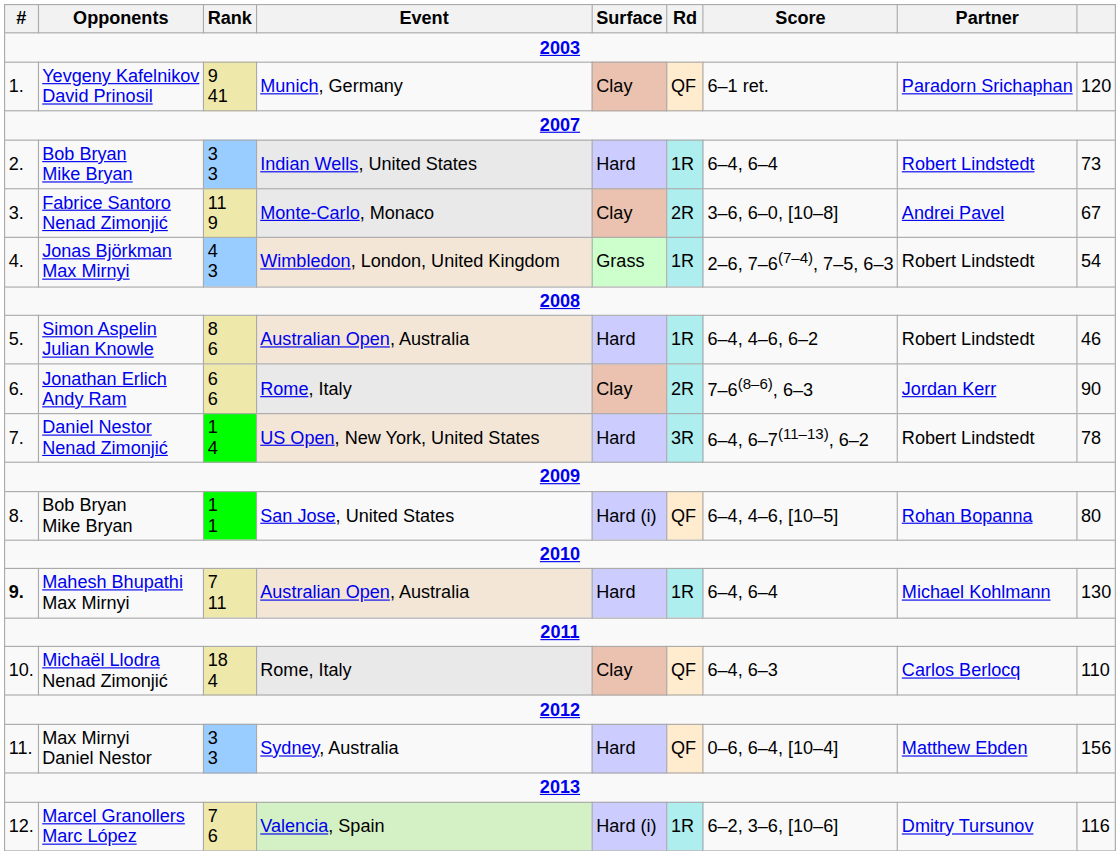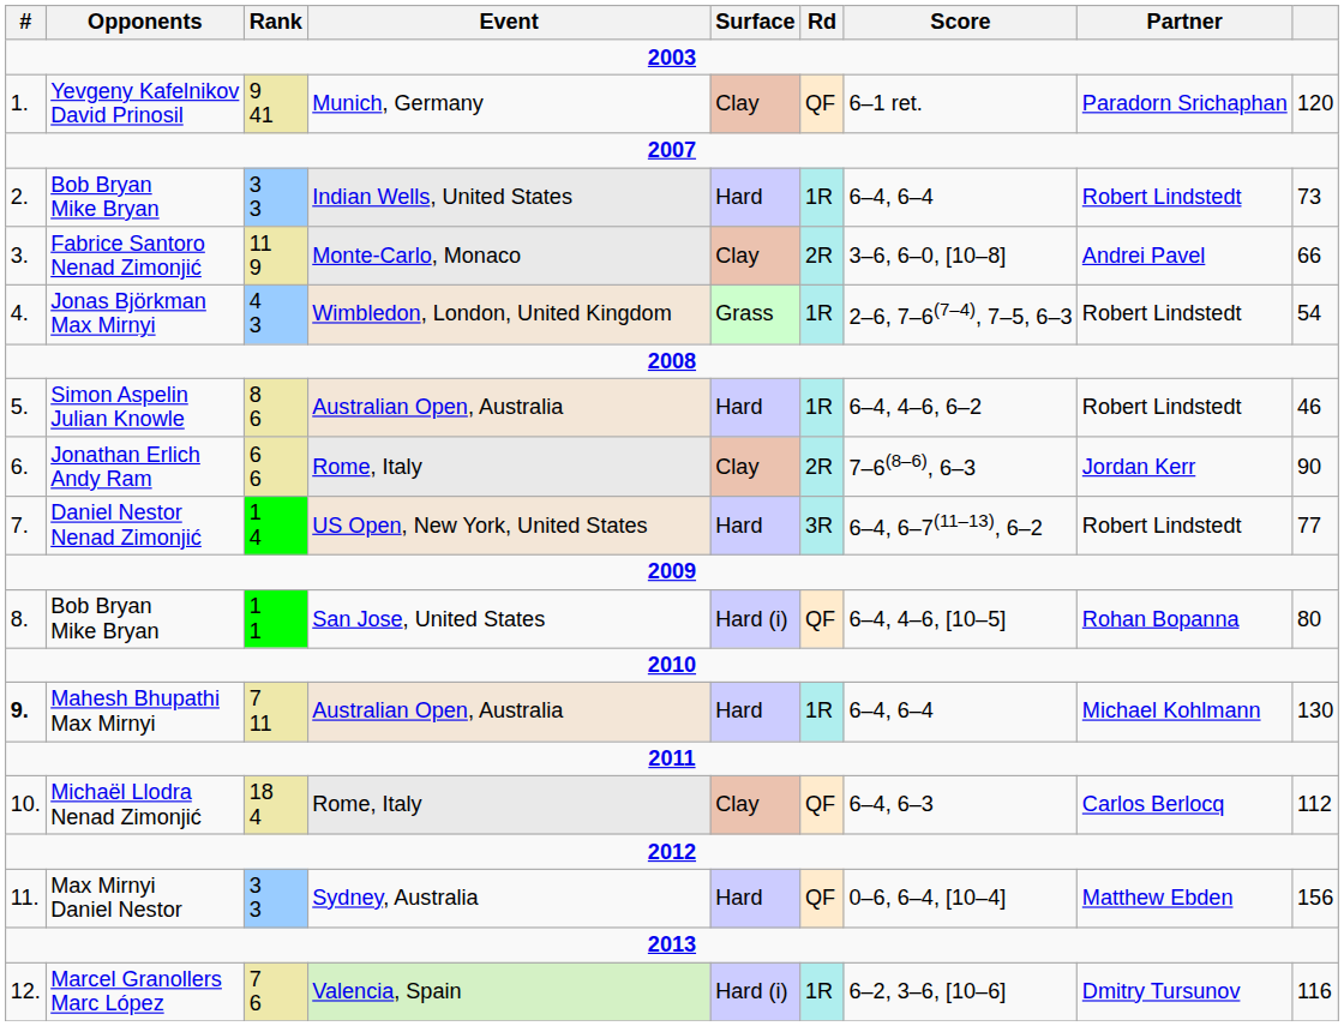 <table class="wikitable">
 <tr>
 <th>#</th>
 <th>Opponents</th>
 <th>Rank</th>
 <th width=290>Event</th>
 <th>Surface</th>
 <th width=25>Rd</th>
 <th>Score</th>
 <th>Partner</th>
 <th></th>
 </tr>
 <tr>
 <td colspan=9 style=text-align:center><strong><a href='#'>2003</a></strong></td>
 </tr>
 <tr>
 <td>1.</td>
 <td> <a href='#'>Yevgeny Kafelnikov</a><br> <a href='#'>David Prinosil</a></td>
 <td bgcolor=EEE8AA>9<br>41</td>
 <td><a href='#'>Munich</a>, Germany</td>
 <td bgcolor=EBC2AF>Clay</td>
 <td bgcolor=ffebcd>QF</td>
 <td>6–1 ret.</td>
 <td> <a href='#'>Paradorn Srichaphan</a></td>
 <td>120</td>
 </tr>
 <tr>
 <td colspan=9 style=text-align:center><strong><a href='#'>2007</a></strong></td>
 </tr>
 <tr>
 <td>2.</td>
 <td> <a href='#'>Bob Bryan</a><br> <a href='#'>Mike Bryan</a></td>
 <td bgcolor=99CCFF>3<br>3</td>
 <td bgcolor=e9e9e9><a href='#'>Indian Wells</a>, United States</td>
 <td bgcolor=CCCCFF>Hard</td>
 <td bgcolor=afeeee>1R</td>
 <td>6–4, 6–4</td>
 <td> <a href='#'>Robert Lindstedt</a></td>
 <td>73</td>
 </tr>
 <tr>
 <td>3.</td>
 <td> <a href='#'>Fabrice Santoro</a><br> <a href='#'>Nenad Zimonjić</a></td>
 <td bgcolor=EEE8AA>11<br>9</td>
 <td bgcolor=e9e9e9><a href='#'>Monte-Carlo</a>, Monaco</td>
 <td bgcolor=EBC2AF>Clay</td>
 <td bgcolor=afeeee>2R</td>
 <td>3–6, 6–0, [10–8]</td>
 <td> <a href='#'>Andrei Pavel</a></td>
-<td>67</td>
+<td>66</td>
 </tr>
 <tr>
 <td>4.</td>
 <td> <a href='#'>Jonas Björkman</a><br> <a href='#'>Max Mirnyi</a></td>
 <td bgcolor=99CCFF>4<br>3</td>
 <td bgcolor=f3e6d7><a href='#'>Wimbledon</a>, London, United Kingdom</td>
 <td bgcolor=CCFFCC>Grass</td>
 <td bgcolor=afeeee>1R</td>
 <td>2–6, 7–6<sup>(7–4)</sup>, 7–5, 6–3</td>
 <td> Robert Lindstedt</td>
 <td>54</td>
 </tr>
 <tr>
 <td colspan=9 style=text-align:center><strong><a href='#'>2008</a></strong></td>
 </tr>
 <tr>
 <td>5.</td>
 <td> <a href='#'>Simon Aspelin</a><br> <a href='#'>Julian Knowle</a></td>
 <td bgcolor=EEE8AA>8<br>6</td>
 <td bgcolor=f3e6d7><a href='#'>Australian Open</a>, Australia</td>
 <td bgcolor=CCCCFF>Hard</td>
 <td bgcolor=afeeee>1R</td>
 <td>6–4, 4–6, 6–2</td>
 <td> Robert Lindstedt</td>
 <td>46</td>
 </tr>
 <tr>
 <td>6.</td>
 <td> <a href='#'>Jonathan Erlich</a><br> <a href='#'>Andy Ram</a></td>
 <td bgcolor=EEE8AA>6<br>6</td>
 <td bgcolor=e9e9e9><a href='#'>Rome</a>, Italy</td>
 <td bgcolor=EBC2AF>Clay</td>
 <td bgcolor=afeeee>2R</td>
 <td>7–6<sup>(8–6)</sup>, 6–3</td>
 <td> <a href='#'>Jordan Kerr</a></td>
 <td>90</td>
 </tr>
 <tr>
 <td>7.</td>
 <td> <a href='#'>Daniel Nestor</a><br> <a href='#'>Nenad Zimonjić</a></td>
 <td bgcolor=lime>1<br>4</td>
 <td bgcolor=f3e6d7><a href='#'>US Open</a>, New York, United States</td>
 <td bgcolor=CCCCFF>Hard</td>
 <td bgcolor=afeeee>3R</td>
 <td>6–4, 6–7<sup>(11–13)</sup>, 6–2</td>
 <td> Robert Lindstedt</td>
-<td>78</td>
+<td>77</td>
 </tr>
 <tr>
 <td colspan=9 style=text-align:center><strong><a href='#'>2009</a></strong></td>
 </tr>
 <tr>
 <td>8.</td>
 <td> Bob Bryan<br> Mike Bryan</td>
 <td bgcolor=lime>1<br>1</td>
 <td><a href='#'>San Jose</a>, United States</td>
 <td bgcolor=CCCCFF>Hard (i)</td>
 <td bgcolor=ffebcd>QF</td>
 <td>6–4, 4–6, [10–5]</td>
 <td> <a href='#'>Rohan Bopanna</a></td>
 <td>80</td>
 </tr>
 <tr>
 <td colspan=9 style=text-align:center><strong><a href='#'>2010</a></strong></td>
 </tr>
 <tr>
 <td><strong>9.</strong></td>
 <td> <a href='#'>Mahesh Bhupathi</a><br> Max Mirnyi</td>
 <td bgcolor=EEE8AA>7<br>11</td>
 <td bgcolor=f3e6d7><a href='#'>Australian Open</a>, Australia</td>
 <td bgcolor=CCCCFF>Hard</td>
 <td bgcolor=afeeee>1R</td>
 <td>6–4, 6–4</td>
 <td> <a href='#'>Michael Kohlmann</a></td>
 <td>130</td>
 </tr>
 <tr>
 <td colspan=9 style=text-align:center><strong><a href='#'>2011</a></strong></td>
 </tr>
 <tr>
 <td>10.</td>
 <td> <a href='#'>Michaël Llodra</a><br> Nenad Zimonjić</td>
 <td bgcolor=EEE8AA>18<br>4</td>
 <td bgcolor=e9e9e9>Rome, Italy</td>
 <td bgcolor=EBC2AF>Clay</td>
 <td bgcolor=ffebcd>QF</td>
 <td>6–4, 6–3</td>
 <td> <a href='#'>Carlos Berlocq</a></td>
-<td>110</td>
+<td>112</td>
 </tr>
 <tr>
 <td colspan=9 style=text-align:center><strong><a href='#'>2012</a></strong></td>
 </tr>
 <tr>
 <td>11.</td>
 <td> Max Mirnyi<br> Daniel Nestor</td>
 <td bgcolor=99CCFF>3<br>3</td>
 <td><a href='#'>Sydney</a>, Australia</td>
 <td bgcolor=CCCCFF>Hard</td>
 <td bgcolor=ffebcd>QF</td>
 <td>0–6, 6–4, [10–4]</td>
 <td> <a href='#'>Matthew Ebden</a></td>
 <td>156</td>
 </tr>
 <tr>
 <td colspan=9 style=text-align:center><strong><a href='#'>2013</a></strong></td>
 </tr>
 <tr>
 <td>12.</td>
 <td> <a href='#'>Marcel Granollers</a><br> <a href='#'>Marc López</a></td>
 <td bgcolor=EEE8AA>7<br>6</td>
 <td bgcolor=d4f1c5><a href='#'>Valencia</a>, Spain</td>
 <td bgcolor=CCCCFF>Hard (i)</td>
 <td bgcolor=afeeee>1R</td>
 <td>6–2, 3–6, [10–6]</td>
 <td> <a href='#'>Dmitry Tursunov</a></td>
 <td>116</td>
 </tr>
 </table>
